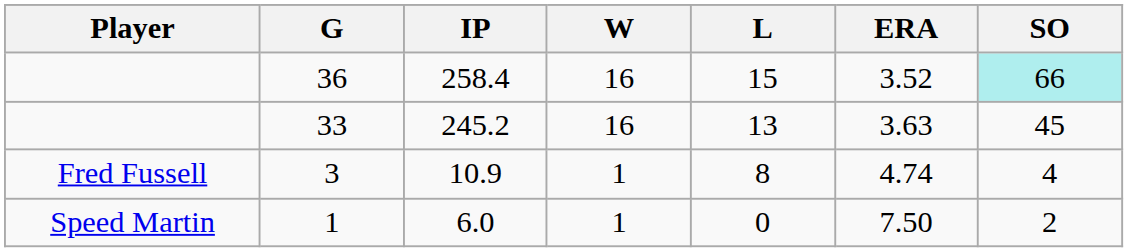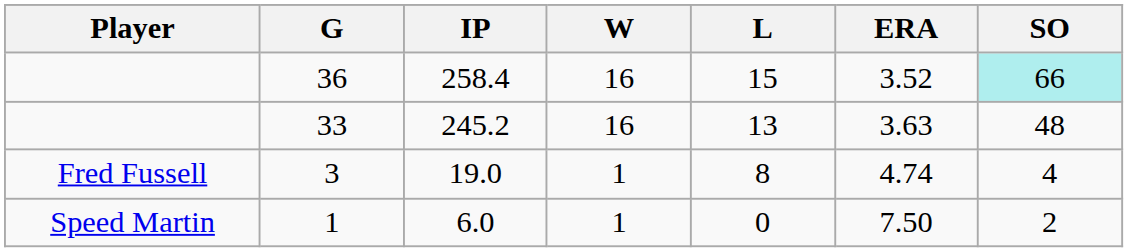 <table class="wikitable sortable">
 <tr>
 <th bgcolor="#DDDDFF" width="16%">Player</th>
 <th bgcolor="#DDDDFF" width="9%">G</th>
 <th bgcolor="#DDDDFF" width="9%">IP</th>
 <th bgcolor="#DDDDFF" width="9%">W</th>
 <th bgcolor="#DDDDFF" width="9%">L</th>
 <th bgcolor="#DDDDFF" width="9%">ERA</th>
 <th bgcolor="#DDDDFF" width="9%">SO</th>
 </tr>
 <tr align="center">
 <td></td>
 <td>36</td>
 <td>258.4</td>
 <td>16</td>
 <td>15</td>
 <td>3.52</td>
 <td style="background: paleturquoise;">66</td>
 </tr>
 <tr align="center">
 <td></td>
 <td>33</td>
 <td>245.2</td>
 <td>16</td>
 <td>13</td>
 <td>3.63</td>
-<td>45</td>
+<td>48</td>
 </tr>
 <tr align="center">
 <td><a href='#'>Fred Fussell</a></td>
 <td>3</td>
-<td>10.9</td>
+<td>19.0</td>
 <td>1</td>
 <td>8</td>
 <td>4.74</td>
 <td>4</td>
 </tr>
 <tr align="center">
 <td><a href='#'>Speed Martin</a></td>
 <td>1</td>
 <td>6.0</td>
 <td>1</td>
 <td>0</td>
 <td>7.50</td>
 <td>2</td>
 </tr>
 </table>
